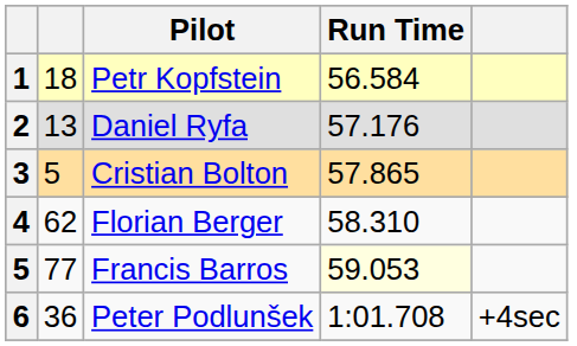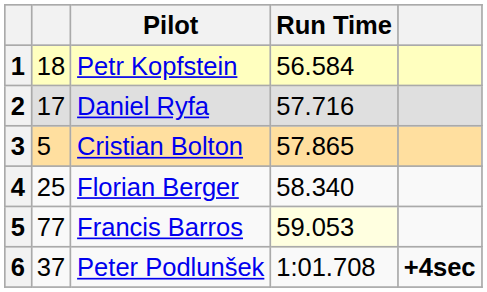 <table class="wikitable" style="font-size: 95%;">
 <tr>
 <th></th>
 <th></th>
 <th>Pilot</th>
 <th>Run Time</th>
 <th></th>
 </tr>
 <tr>
 <th>1</th>
 <td style="background:#ffffbf;">18</td>
 <td style="background:#ffffbf;"> <a href='#'>Petr Kopfstein</a></td>
 <td style="background:#ffffbf;">56.584</td>
 <td style="background:#ffffbf;"></td>
 </tr>
 <tr>
 <th>2</th>
-<td style="background:#dfdfdf;">13</td>
+<td style="background:#dfdfdf;">17</td>
 <td style="background:#dfdfdf;"> <a href='#'>Daniel Ryfa</a></td>
-<td style="background:#dfdfdf;">57.176</td>
+<td style="background:#dfdfdf;">57.716</td>
 <td style="background:#dfdfdf;"></td>
 </tr>
 <tr>
 <th>3</th>
 <td style="background:#ffdf9f;">5</td>
 <td style="background:#ffdf9f;"> <a href='#'>Cristian Bolton</a></td>
 <td style="background:#ffdf9f;">57.865</td>
 <td style="background:#ffdf9f;"></td>
 </tr>
 <tr>
 <th>4</th>
-<td>62</td>
+<td>25</td>
 <td> <a href='#'>Florian Berger</a></td>
-<td>58.310</td>
+<td>58.340</td>
 <td></td>
 </tr>
 <tr>
 <th>5</th>
 <td>77</td>
 <td> <a href='#'>Francis Barros</a></td>
 <td style="background: lightyellow;">59.053</td>
 <td></td>
 </tr>
 <tr>
 <th>6</th>
-<td>36</td>
+<td>37</td>
 <td> <a href='#'>Peter Podlunšek</a></td>
 <td>1:01.708</td>
-<td>+4sec</td>
+<td><strong>+4sec</strong></td>
 </tr>
 </table>
